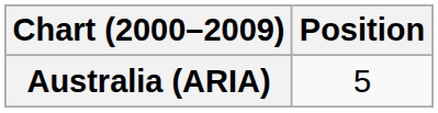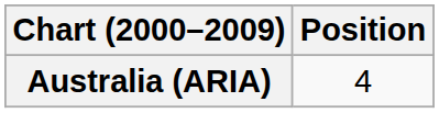 <table class="wikitable plainrowheaders" style="text-align:center">
 <tr>
 <th scope="col">Chart (2000–2009)</th>
 <th scope="col">Position</th>
 </tr>
 <tr>
 <th scope="row">Australia (ARIA)</th>
-<td>5</td>
+<td>4</td>
 </tr>
 </table>
